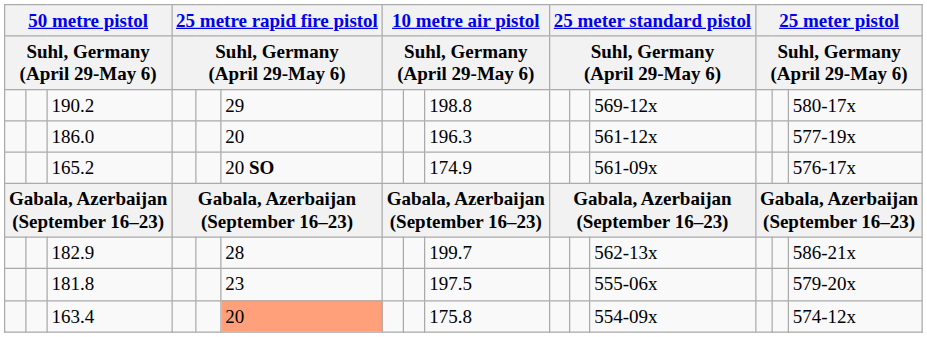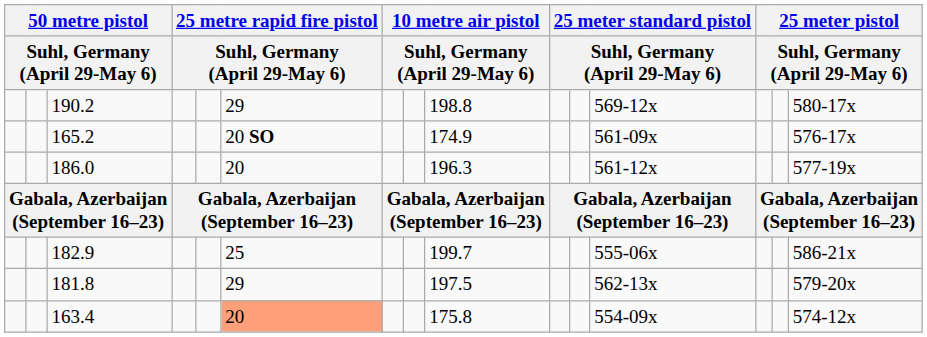 <table class="wikitable" style="font-size: 95%">
 <tr>
 <th colspan="3"><a href='#'>50 metre pistol</a></th>
 <th colspan="3"><a href='#'>25 metre rapid fire pistol</a></th>
 <th colspan="3"><a href='#'>10 metre air pistol</a></th>
 <th colspan="3"><a href='#'>25 meter standard pistol</a></th>
 <th colspan="3"><a href='#'>25 meter pistol</a></th>
 </tr>
 <tr>
 <th colspan="3">Suhl, Germany<br>(April 29-May 6)</th>
 <th colspan="3">Suhl, Germany<br>(April 29-May 6)</th>
 <th colspan="3">Suhl, Germany<br>(April 29-May 6)</th>
 <th colspan="3">Suhl, Germany<br>(April 29-May 6)</th>
 <th colspan="3">Suhl, Germany<br>(April 29-May 6)</th>
 </tr>
 <tr>
 <td></td>
 <td></td>
 <td>190.2</td>
 <td></td>
 <td></td>
 <td>29</td>
 <td></td>
 <td></td>
 <td>198.8</td>
 <td></td>
 <td></td>
 <td>569-12x</td>
 <td></td>
 <td></td>
 <td>580-17x</td>
 </tr>
 <tr>
 <td></td>
 <td></td>
+<td>165.2</td>
+<td></td>
+<td></td>
+<td>20 <strong>SO</strong></td>
+<td></td>
+<td></td>
+<td>174.9</td>
+<td></td>
+<td></td>
+<td>561-09x</td>
+<td></td>
+<td></td>
+<td>576-17x</td>
+</tr>
+<tr>
+<td></td>
+<td></td>
 <td>186.0</td>
 <td></td>
 <td></td>
 <td>20</td>
 <td></td>
 <td></td>
 <td>196.3</td>
 <td></td>
 <td></td>
 <td>561-12x</td>
 <td></td>
 <td></td>
 <td>577-19x</td>
 </tr>
 <tr>
-<td></td>
-<td></td>
-<td>165.2</td>
-<td></td>
-<td></td>
-<td>20 <strong>SO</strong></td>
-<td></td>
-<td></td>
-<td>174.9</td>
-<td></td>
-<td></td>
-<td>561-09x</td>
-<td></td>
-<td></td>
-<td>576-17x</td>
-</tr>
-<tr>
 <th colspan="3">Gabala, Azerbaijan<br>(September 16–23)</th>
 <th colspan="3">Gabala, Azerbaijan<br>(September 16–23)</th>
 <th colspan="3">Gabala, Azerbaijan<br>(September 16–23)</th>
 <th colspan="3">Gabala, Azerbaijan<br>(September 16–23)</th>
 <th colspan="3">Gabala, Azerbaijan<br>(September 16–23)</th>
 </tr>
 <tr>
 <td></td>
 <td></td>
 <td>182.9</td>
 <td></td>
 <td></td>
-<td>28</td>
+<td>25</td>
 <td></td>
 <td></td>
 <td>199.7</td>
 <td></td>
 <td></td>
-<td>562-13x</td>
+<td>555-06x</td>
 <td></td>
 <td></td>
 <td>586-21x</td>
 </tr>
 <tr>
 <td></td>
 <td></td>
 <td>181.8</td>
 <td></td>
 <td></td>
-<td>23</td>
+<td>29</td>
 <td></td>
 <td></td>
 <td>197.5</td>
 <td></td>
 <td></td>
-<td>555-06x</td>
+<td>562-13x</td>
 <td></td>
 <td></td>
 <td>579-20x</td>
 </tr>
 <tr>
 <td></td>
 <td></td>
 <td>163.4</td>
 <td></td>
 <td></td>
 <td style="background: lightsalmon;">20</td>
 <td></td>
 <td></td>
 <td>175.8</td>
 <td></td>
 <td></td>
 <td>554-09x</td>
 <td></td>
 <td></td>
 <td>574-12x</td>
 </tr>
 </table>
